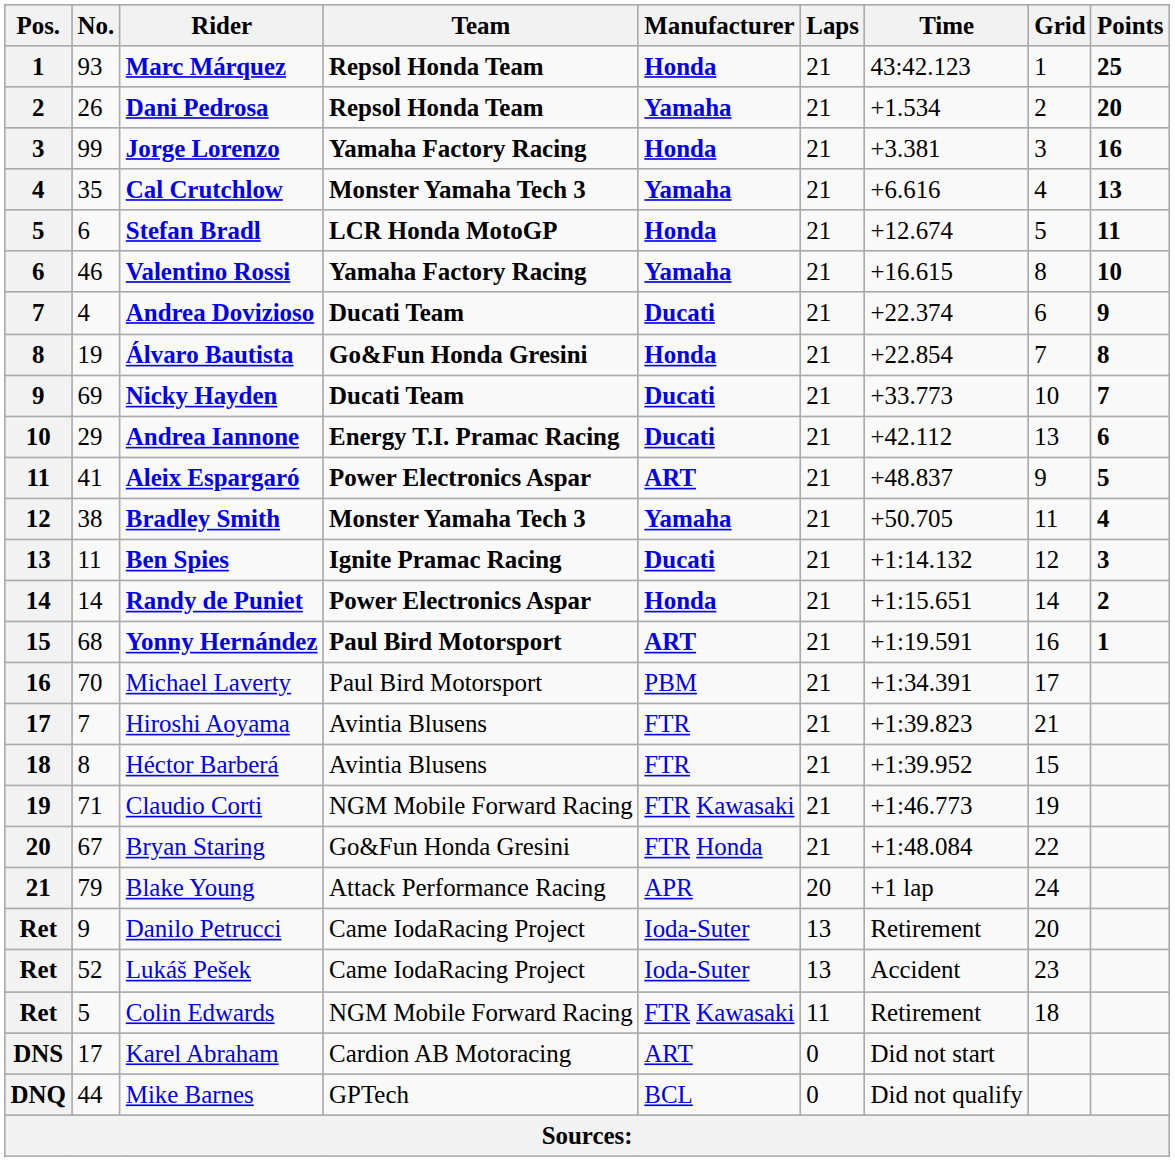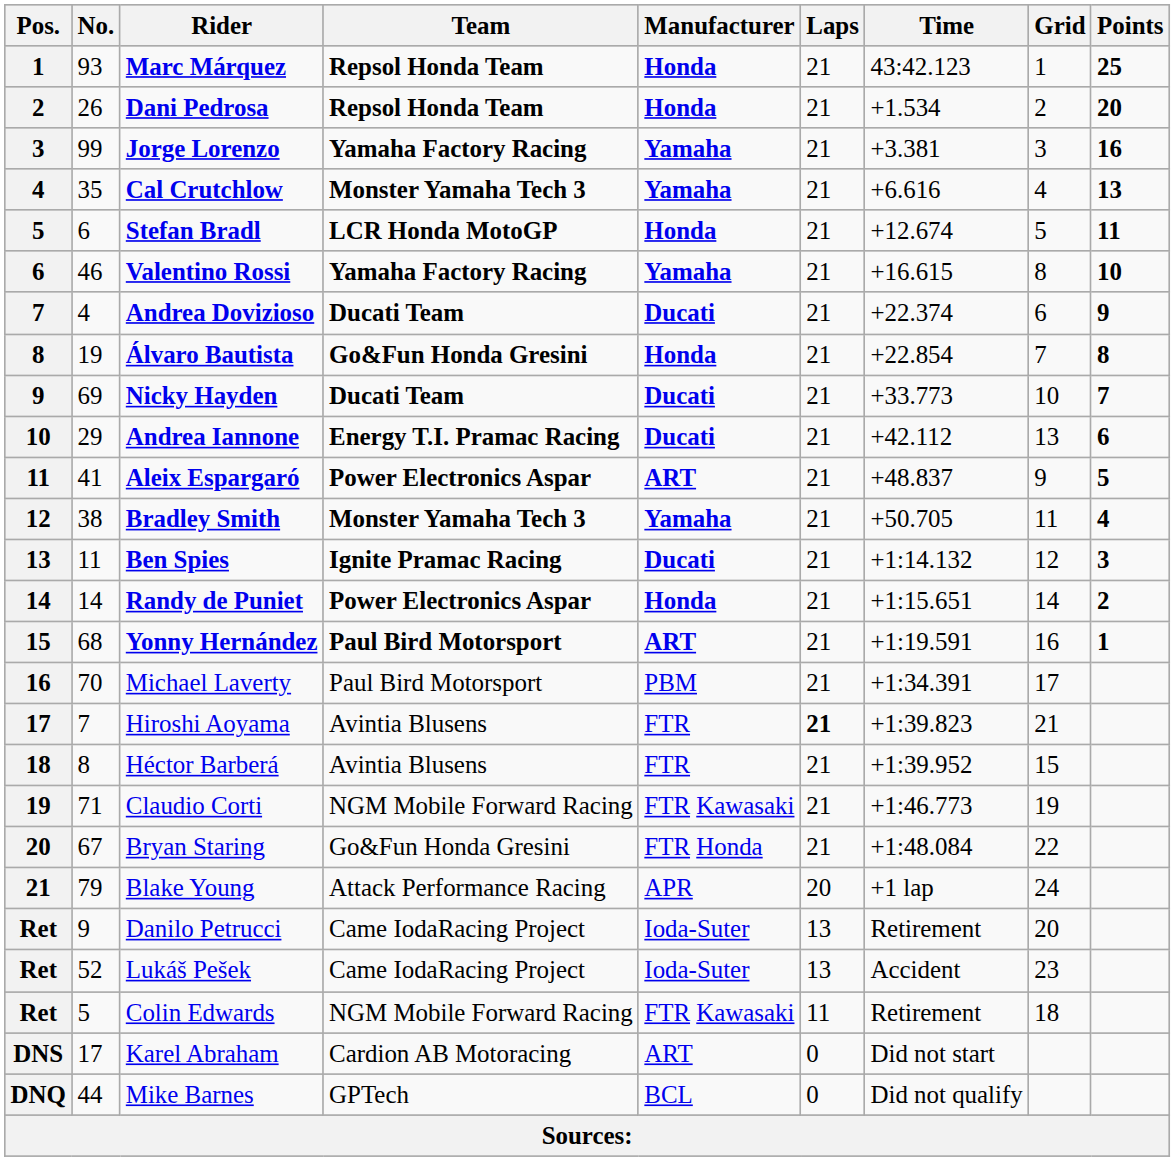 <table class="wikitable" style="font-size: 95%;">
 <tr>
 <th>Pos.</th>
 <th>No.</th>
 <th>Rider</th>
 <th>Team</th>
 <th>Manufacturer</th>
 <th>Laps</th>
 <th>Time</th>
 <th>Grid</th>
 <th>Points</th>
 </tr>
 <tr>
 <th>1</th>
 <td>93</td>
 <td> <strong><a href='#'>Marc Márquez</a></strong></td>
 <td><strong>Repsol Honda Team</strong></td>
 <td><strong><a href='#'>Honda</a></strong></td>
 <td>21</td>
 <td>43:42.123</td>
 <td>1</td>
 <td><strong>25</strong></td>
 </tr>
 <tr>
 <th>2</th>
 <td>26</td>
 <td> <strong><a href='#'>Dani Pedrosa</a></strong></td>
 <td><strong>Repsol Honda Team</strong></td>
-<td><strong><a href='#'>Yamaha</a></strong></td>
+<td><strong><a href='#'>Honda</a></strong></td>
 <td>21</td>
 <td>+1.534</td>
 <td>2</td>
 <td><strong>20</strong></td>
 </tr>
 <tr>
 <th>3</th>
 <td>99</td>
 <td> <strong><a href='#'>Jorge Lorenzo</a></strong></td>
 <td><strong>Yamaha Factory Racing</strong></td>
-<td><strong><a href='#'>Honda</a></strong></td>
+<td><strong><a href='#'>Yamaha</a></strong></td>
 <td>21</td>
 <td>+3.381</td>
 <td>3</td>
 <td><strong>16</strong></td>
 </tr>
 <tr>
 <th>4</th>
 <td>35</td>
 <td> <strong><a href='#'>Cal Crutchlow</a></strong></td>
 <td><strong>Monster Yamaha Tech 3</strong></td>
 <td><strong><a href='#'>Yamaha</a></strong></td>
 <td>21</td>
 <td>+6.616</td>
 <td>4</td>
 <td><strong>13</strong></td>
 </tr>
 <tr>
 <th>5</th>
 <td>6</td>
 <td> <strong><a href='#'>Stefan Bradl</a></strong></td>
 <td><strong>LCR Honda MotoGP</strong></td>
 <td><strong><a href='#'>Honda</a></strong></td>
 <td>21</td>
 <td>+12.674</td>
 <td>5</td>
 <td><strong>11</strong></td>
 </tr>
 <tr>
 <th>6</th>
 <td>46</td>
 <td> <strong><a href='#'>Valentino Rossi</a></strong></td>
 <td><strong>Yamaha Factory Racing</strong></td>
 <td><strong><a href='#'>Yamaha</a></strong></td>
 <td>21</td>
 <td>+16.615</td>
 <td>8</td>
 <td><strong>10</strong></td>
 </tr>
 <tr>
 <th>7</th>
 <td>4</td>
 <td> <strong><a href='#'>Andrea Dovizioso</a></strong></td>
 <td><strong>Ducati Team</strong></td>
 <td><strong><a href='#'>Ducati</a></strong></td>
 <td>21</td>
 <td>+22.374</td>
 <td>6</td>
 <td><strong>9</strong></td>
 </tr>
 <tr>
 <th>8</th>
 <td>19</td>
 <td> <strong><a href='#'>Álvaro Bautista</a></strong></td>
 <td><strong>Go&Fun Honda Gresini</strong></td>
 <td><strong><a href='#'>Honda</a></strong></td>
 <td>21</td>
 <td>+22.854</td>
 <td>7</td>
 <td><strong>8</strong></td>
 </tr>
 <tr>
 <th>9</th>
 <td>69</td>
 <td> <strong><a href='#'>Nicky Hayden</a></strong></td>
 <td><strong>Ducati Team</strong></td>
 <td><strong><a href='#'>Ducati</a></strong></td>
 <td>21</td>
 <td>+33.773</td>
 <td>10</td>
 <td><strong>7</strong></td>
 </tr>
 <tr>
 <th>10</th>
 <td>29</td>
 <td> <strong><a href='#'>Andrea Iannone</a></strong></td>
 <td><strong>Energy T.I. Pramac Racing</strong></td>
 <td><strong><a href='#'>Ducati</a></strong></td>
 <td>21</td>
 <td>+42.112</td>
 <td>13</td>
 <td><strong>6</strong></td>
 </tr>
 <tr>
 <th>11</th>
 <td>41</td>
 <td> <strong><a href='#'>Aleix Espargaró</a></strong></td>
 <td><strong>Power Electronics Aspar</strong></td>
 <td><strong><a href='#'>ART</a></strong></td>
 <td>21</td>
 <td>+48.837</td>
 <td>9</td>
 <td><strong>5</strong></td>
 </tr>
 <tr>
 <th>12</th>
 <td>38</td>
 <td> <strong><a href='#'>Bradley Smith</a></strong></td>
 <td><strong>Monster Yamaha Tech 3</strong></td>
 <td><strong><a href='#'>Yamaha</a></strong></td>
 <td>21</td>
 <td>+50.705</td>
 <td>11</td>
 <td><strong>4</strong></td>
 </tr>
 <tr>
 <th>13</th>
 <td>11</td>
 <td> <strong><a href='#'>Ben Spies</a></strong></td>
 <td><strong>Ignite Pramac Racing</strong></td>
 <td><strong><a href='#'>Ducati</a></strong></td>
 <td>21</td>
 <td>+1:14.132</td>
 <td>12</td>
 <td><strong>3</strong></td>
 </tr>
 <tr>
 <th>14</th>
 <td>14</td>
 <td> <strong><a href='#'>Randy de Puniet</a></strong></td>
 <td><strong>Power Electronics Aspar</strong></td>
 <td><strong><a href='#'>Honda</a></strong></td>
 <td>21</td>
 <td>+1:15.651</td>
 <td>14</td>
 <td><strong>2</strong></td>
 </tr>
 <tr>
 <th>15</th>
 <td>68</td>
 <td> <strong><a href='#'>Yonny Hernández</a></strong></td>
 <td><strong>Paul Bird Motorsport</strong></td>
 <td><strong><a href='#'>ART</a></strong></td>
 <td>21</td>
 <td>+1:19.591</td>
 <td>16</td>
 <td><strong>1</strong></td>
 </tr>
 <tr>
 <th>16</th>
 <td>70</td>
 <td> <a href='#'>Michael Laverty</a></td>
 <td>Paul Bird Motorsport</td>
 <td><a href='#'>PBM</a></td>
 <td>21</td>
 <td>+1:34.391</td>
 <td>17</td>
 <td></td>
 </tr>
 <tr>
 <th>17</th>
 <td>7</td>
 <td> <a href='#'>Hiroshi Aoyama</a></td>
 <td>Avintia Blusens</td>
 <td><a href='#'>FTR</a></td>
-<td>21</td>
+<td><strong>21</strong></td>
 <td>+1:39.823</td>
 <td>21</td>
 <td></td>
 </tr>
 <tr>
 <th>18</th>
 <td>8</td>
 <td> <a href='#'>Héctor Barberá</a></td>
 <td>Avintia Blusens</td>
 <td><a href='#'>FTR</a></td>
 <td>21</td>
 <td>+1:39.952</td>
 <td>15</td>
 <td></td>
 </tr>
 <tr>
 <th>19</th>
 <td>71</td>
 <td> <a href='#'>Claudio Corti</a></td>
 <td>NGM Mobile Forward Racing</td>
 <td><a href='#'>FTR</a> <a href='#'>Kawasaki</a></td>
 <td>21</td>
 <td>+1:46.773</td>
 <td>19</td>
 <td></td>
 </tr>
 <tr>
 <th>20</th>
 <td>67</td>
 <td> <a href='#'>Bryan Staring</a></td>
 <td>Go&Fun Honda Gresini</td>
 <td><a href='#'>FTR</a> <a href='#'>Honda</a></td>
 <td>21</td>
 <td>+1:48.084</td>
 <td>22</td>
 <td></td>
 </tr>
 <tr>
 <th>21</th>
 <td>79</td>
 <td> <a href='#'>Blake Young</a></td>
 <td>Attack Performance Racing</td>
 <td><a href='#'>APR</a></td>
 <td>20</td>
 <td>+1 lap</td>
 <td>24</td>
 <td></td>
 </tr>
 <tr>
 <th>Ret</th>
 <td>9</td>
 <td> <a href='#'>Danilo Petrucci</a></td>
 <td>Came IodaRacing Project</td>
 <td><a href='#'>Ioda-Suter</a></td>
 <td>13</td>
 <td>Retirement</td>
 <td>20</td>
 <td></td>
 </tr>
 <tr>
 <th>Ret</th>
 <td>52</td>
 <td> <a href='#'>Lukáš Pešek</a></td>
 <td>Came IodaRacing Project</td>
 <td><a href='#'>Ioda-Suter</a></td>
 <td>13</td>
 <td>Accident</td>
 <td>23</td>
 <td></td>
 </tr>
 <tr>
 <th>Ret</th>
 <td>5</td>
 <td> <a href='#'>Colin Edwards</a></td>
 <td>NGM Mobile Forward Racing</td>
 <td><a href='#'>FTR</a> <a href='#'>Kawasaki</a></td>
 <td>11</td>
 <td>Retirement</td>
 <td>18</td>
 <td></td>
 </tr>
 <tr>
 <th>DNS</th>
 <td>17</td>
 <td> <a href='#'>Karel Abraham</a></td>
 <td>Cardion AB Motoracing</td>
 <td><a href='#'>ART</a></td>
 <td>0</td>
 <td>Did not start</td>
 <td></td>
 <td></td>
 </tr>
 <tr>
 <th>DNQ</th>
 <td>44</td>
 <td> <a href='#'>Mike Barnes</a></td>
 <td>GPTech</td>
 <td><a href='#'>BCL</a></td>
 <td>0</td>
 <td>Did not qualify</td>
 <td></td>
 <td></td>
 </tr>
 <tr>
 <th colspan=9>Sources:</th>
 </tr>
 </table>
